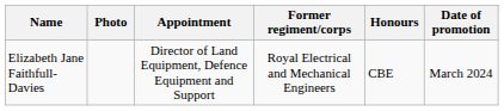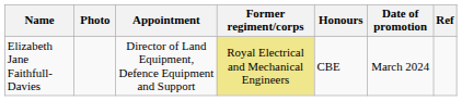 <table class="wikitable">
 <tr>
 <th width="300" align="center">Name</th>
 <th width="120" align="center">Photo</th>
 <th width="440" align="center">Appointment</th>
 <th width="300" align="center">Former regiment/corps</th>
 <th width="100" align="center">Honours</th>
 <th width="160" align="center">Date of promotion</th>
+<th width="20" align="center">Ref</th>
 </tr>
 <tr>
 <td>Elizabeth Jane Faithfull-Davies</td>
 <td></td>
 <td align="center">Director of Land Equipment, Defence Equipment and Support</td>
-<td align="center">Royal Electrical and Mechanical Engineers</td>
+<td align="center" style="background: khaki;">Royal Electrical and Mechanical Engineers</td>
 <td>CBE</td>
 <td align="center">March 2024</td>
+<td></td>
 </tr>
 </table>
